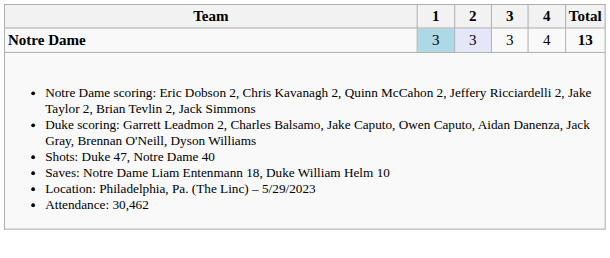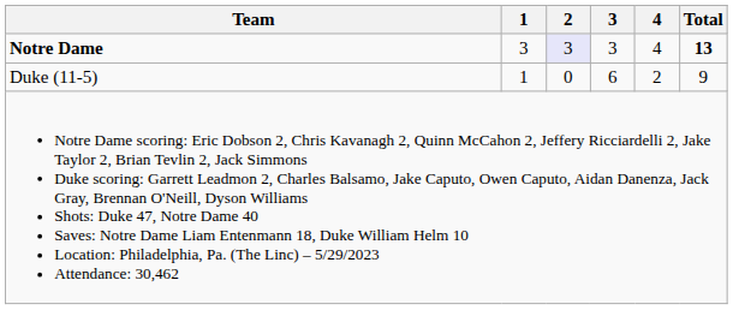 <table class="wikitable" style="text-align:center; max-width:40em">
 <tr>
 <th>Team</th>
 <th style="width:2em">1</th>
 <th style="width:2em">2</th>
 <th style="width:2em">3</th>
 <th style="width:2em">4</th>
 <th style="width:2em">Total</th>
 </tr>
 <tr>
 <td style="text-align:left"><strong>Notre Dame</strong></td>
-<td style="background: lightblue;">3</td>
+<td>3</td>
 <td style="background: lavender;">3</td>
 <td>3</td>
 <td>4</td>
 <td><strong>13</strong></td>
 </tr>
 <tr>
+<td style="text-align:left">Duke (11-5)</td>
+<td>1</td>
+<td>0</td>
+<td>6</td>
+<td>2</td>
+<td>9</td>
+</tr>
+<tr>
 <td colspan=6 style="text-align:left; font-size:88%;"><br><ul><li>Notre Dame scoring: Eric Dobson 2, Chris Kavanagh 2, Quinn McCahon 2, Jeffery Ricciardelli 2, Jake Taylor 2, Brian Tevlin 2, Jack Simmons</li><li>Duke scoring: Garrett Leadmon 2, 	Charles Balsamo, Jake Caputo, Owen Caputo, Aidan Danenza, Jack Gray, Brennan O'Neill, Dyson Williams</li><li>Shots: Duke 47, Notre Dame 40</li><li>Saves: Notre Dame Liam Entenmann 18, Duke William Helm 10</li><li>Location: Philadelphia, Pa. (The Linc) – 5/29/2023</li><li>Attendance: 30,462</li></ul></td>
 </tr>
 </table>
